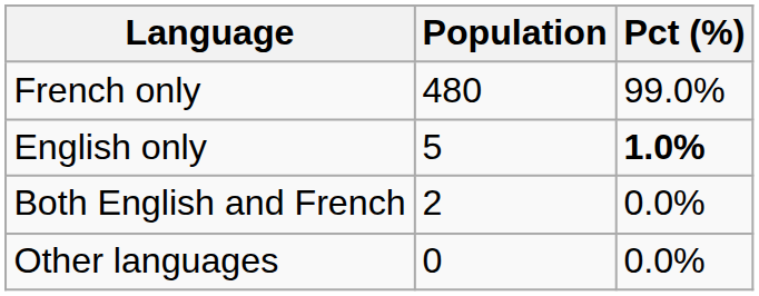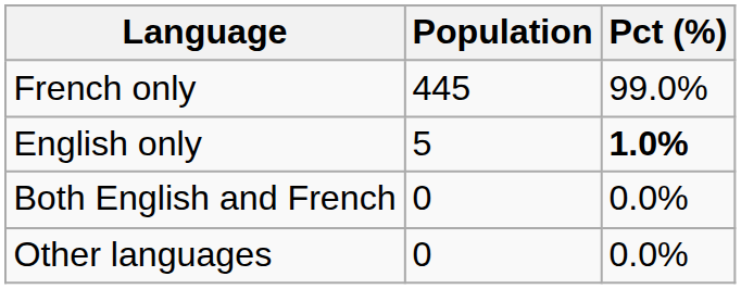 <table class="wikitable">
 <tr>
 <th>Language</th>
 <th>Population</th>
 <th>Pct (%)</th>
 </tr>
 <tr>
 <td>French only</td>
-<td>480</td>
+<td>445</td>
 <td>99.0%</td>
 </tr>
 <tr>
 <td>English only</td>
 <td>5</td>
 <td><strong>1.0%</strong></td>
 </tr>
 <tr>
 <td>Both English and French</td>
-<td>2</td>
+<td>0</td>
 <td>0.0%</td>
 </tr>
 <tr>
 <td>Other languages</td>
 <td>0</td>
 <td>0.0%</td>
 </tr>
 </table>
